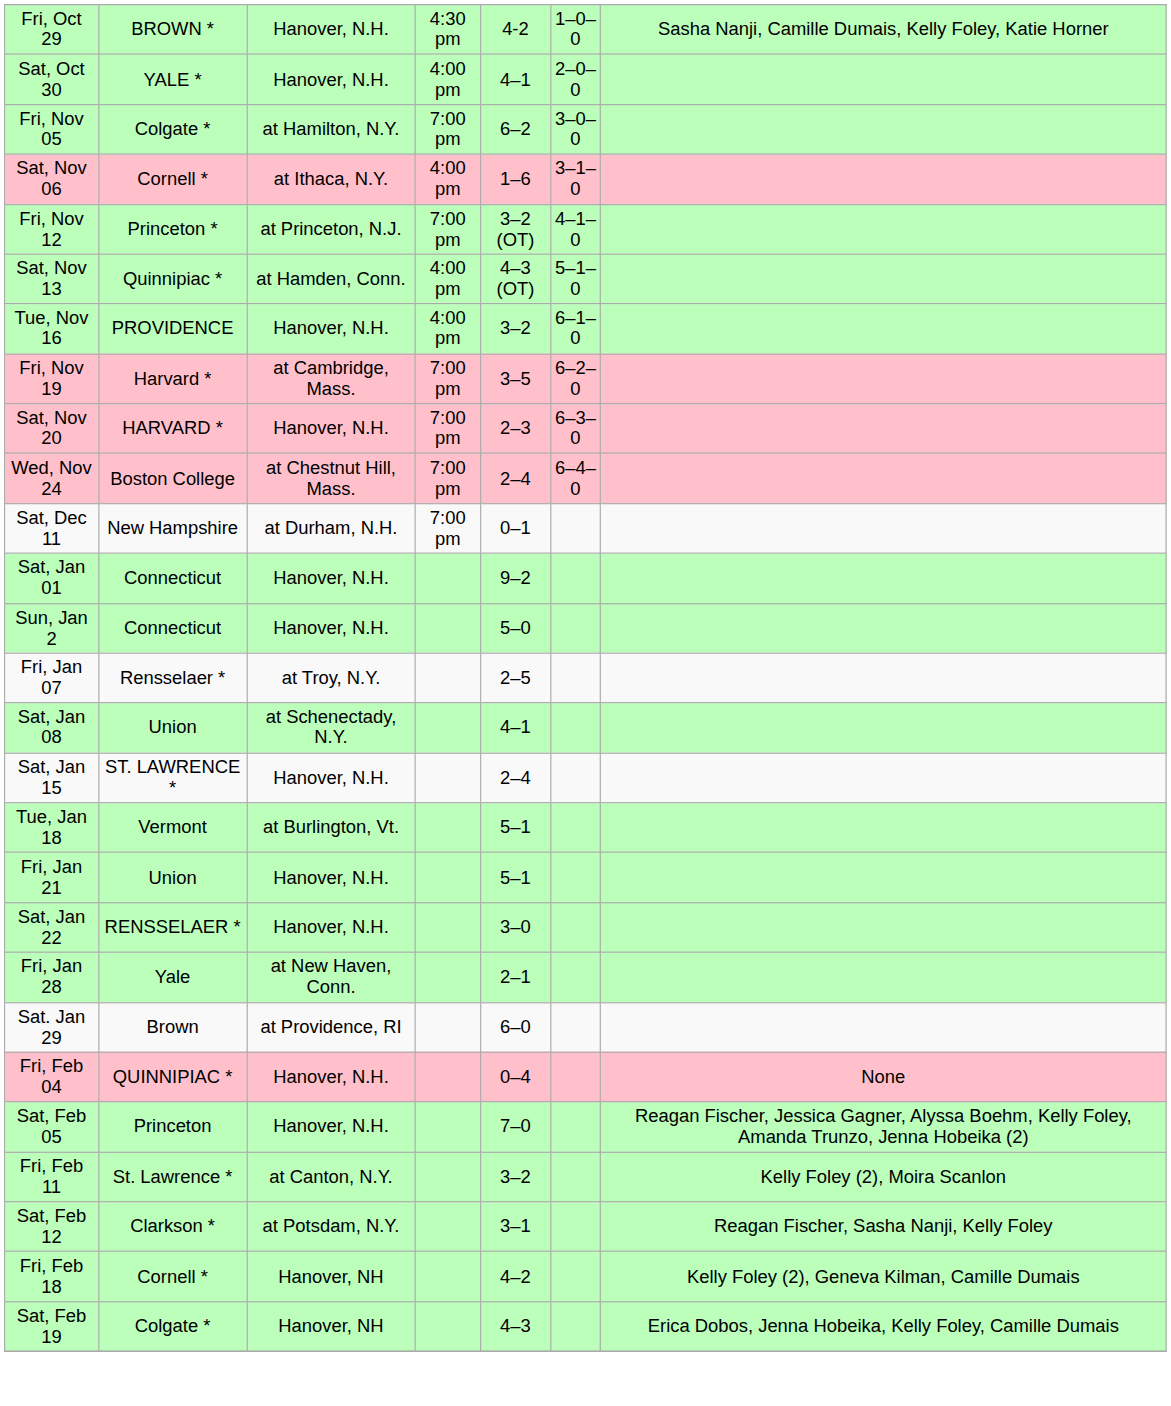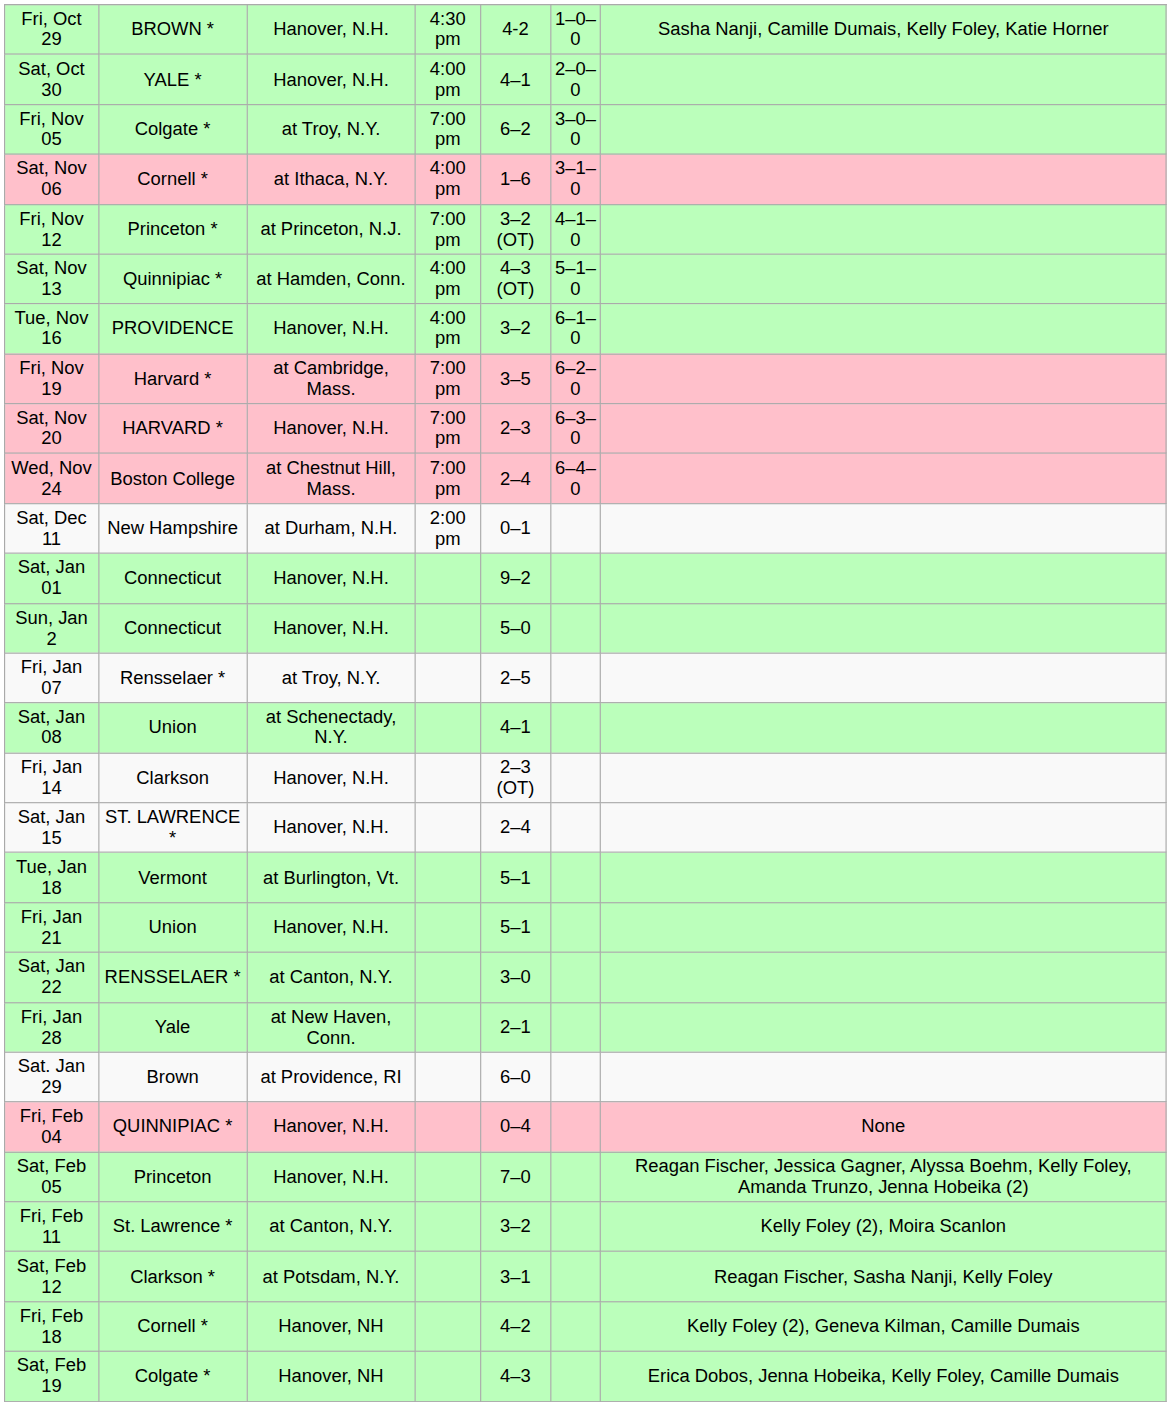 <table class="wikitable" style="width:80%;">
 <tr>
 </tr>
 <tr style="text-align:center;" bgcolor="bbffbb">
 <td>Fri, Oct 29</td>
 <td>BROWN *</td>
 <td>Hanover, N.H.</td>
 <td>4:30 pm</td>
 <td>4-2</td>
 <td>1–0–0</td>
 <td>Sasha Nanji, Camille Dumais, Kelly Foley, Katie Horner</td>
 </tr>
 <tr style="text-align:center;" bgcolor="bbffbb">
 <td>Sat, Oct 30</td>
 <td>YALE *</td>
 <td>Hanover, N.H.</td>
 <td>4:00 pm</td>
 <td>4–1</td>
 <td>2–0–0</td>
 <td></td>
 </tr>
 <tr style="text-align:center;" bgcolor="bbffbb">
 <td>Fri, Nov 05</td>
 <td>Colgate *</td>
-<td>at Hamilton, N.Y.</td>
+<td>at Troy, N.Y.</td>
 <td>7:00 pm</td>
 <td>6–2</td>
 <td>3–0–0</td>
 <td></td>
 </tr>
 <tr style="text-align:center;" bgcolor="pink">
 <td>Sat, Nov 06</td>
 <td>Cornell *</td>
 <td>at Ithaca, N.Y.</td>
 <td>4:00 pm</td>
 <td>1–6</td>
 <td>3–1–0</td>
 <td></td>
 </tr>
 <tr style="text-align:center;" bgcolor="bbffbb">
 <td>Fri, Nov 12</td>
 <td>Princeton *</td>
 <td>at Princeton, N.J.</td>
 <td>7:00 pm</td>
 <td>3–2 (OT)</td>
 <td>4–1–0</td>
 <td></td>
 </tr>
 <tr style="text-align:center;" bgcolor="bbffbb">
 <td>Sat, Nov 13</td>
 <td>Quinnipiac *</td>
 <td>at Hamden, Conn.</td>
 <td>4:00 pm</td>
 <td>4–3 (OT)</td>
 <td>5–1–0</td>
 <td></td>
 </tr>
 <tr style="text-align:center;" bgcolor="bbffbb">
 <td>Tue, Nov 16</td>
 <td>PROVIDENCE</td>
 <td>Hanover, N.H.</td>
 <td>4:00 pm</td>
 <td>3–2</td>
 <td>6–1–0</td>
 <td></td>
 </tr>
 <tr style="text-align:center;" bgcolor="pink">
 <td>Fri, Nov 19</td>
 <td>Harvard *</td>
 <td>at Cambridge, Mass.</td>
 <td>7:00 pm</td>
 <td>3–5</td>
 <td>6–2–0</td>
 <td></td>
 </tr>
 <tr style="text-align:center;" bgcolor="pink">
 <td>Sat, Nov 20</td>
 <td>HARVARD *</td>
 <td>Hanover, N.H.</td>
 <td>7:00 pm</td>
 <td>2–3</td>
 <td>6–3–0</td>
 <td></td>
 </tr>
 <tr style="text-align:center;" bgcolor="pink">
 <td>Wed, Nov 24</td>
 <td>Boston College</td>
 <td>at Chestnut Hill, Mass.</td>
 <td>7:00 pm</td>
 <td>2–4</td>
 <td>6–4–0</td>
 <td></td>
 </tr>
 <tr style="text-align:center;" bgcolor="">
 <td>Sat, Dec 11</td>
 <td>New Hampshire</td>
 <td>at Durham, N.H.</td>
-<td>7:00 pm</td>
+<td>2:00 pm</td>
 <td>0–1</td>
 <td></td>
 <td></td>
 </tr>
 <tr style="text-align:center;" bgcolor="bbffbb">
 <td>Sat, Jan 01</td>
 <td>Connecticut</td>
 <td>Hanover, N.H.</td>
 <td></td>
 <td>9–2</td>
 <td></td>
 <td></td>
 </tr>
 <tr style="text-align:center;" bgcolor="bbffbb">
 <td>Sun, Jan 2</td>
 <td>Connecticut</td>
 <td>Hanover, N.H.</td>
 <td></td>
 <td>5–0</td>
 <td></td>
 <td></td>
 </tr>
 <tr style="text-align:center;" bgcolor="">
 <td>Fri, Jan 07</td>
 <td>Rensselaer *</td>
 <td>at Troy, N.Y.</td>
 <td></td>
 <td>2–5</td>
 <td></td>
 <td></td>
 </tr>
 <tr style="text-align:center;" bgcolor="bbffbb">
 <td>Sat, Jan 08</td>
 <td>Union</td>
 <td>at Schenectady, N.Y.</td>
 <td></td>
 <td>4–1</td>
 <td></td>
 <td></td>
 </tr>
 <tr style="text-align:center;" bgcolor="">
+<td>Fri, Jan 14</td>
+<td>Clarkson</td>
+<td>Hanover, N.H.</td>
+<td></td>
+<td>2–3 (OT)</td>
+<td></td>
+<td></td>
+</tr>
+<tr style="text-align:center;" bgcolor="">
 <td>Sat, Jan 15</td>
 <td>ST. LAWRENCE *</td>
 <td>Hanover, N.H.</td>
 <td></td>
 <td>2–4</td>
 <td></td>
 <td></td>
 </tr>
 <tr style="text-align:center;" bgcolor="bbffbb">
 <td>Tue, Jan 18</td>
 <td>Vermont</td>
 <td>at Burlington, Vt.</td>
 <td></td>
 <td>5–1</td>
 <td></td>
 <td></td>
 </tr>
 <tr style="text-align:center;" bgcolor="bbffbb">
 <td>Fri, Jan 21</td>
 <td>Union</td>
 <td>Hanover, N.H.</td>
 <td></td>
 <td>5–1</td>
 <td></td>
 <td></td>
 </tr>
 <tr style="text-align:center;" bgcolor="bbffbb">
 <td>Sat, Jan 22</td>
 <td>RENSSELAER *</td>
-<td>Hanover, N.H.</td>
+<td>at Canton, N.Y.</td>
 <td></td>
 <td>3–0</td>
 <td></td>
 <td></td>
 </tr>
 <tr style="text-align:center;" bgcolor="bbffbb">
 <td>Fri, Jan 28</td>
 <td>Yale</td>
 <td>at New Haven, Conn.</td>
 <td></td>
 <td>2–1</td>
 <td></td>
 <td></td>
 </tr>
 <tr style="text-align:center;" bgcolor="">
 <td>Sat. Jan 29</td>
 <td>Brown</td>
 <td>at Providence, RI</td>
 <td></td>
 <td>6–0</td>
 <td></td>
 <td></td>
 </tr>
 <tr style="text-align:center;" bgcolor="pink">
 <td>Fri, Feb 04</td>
 <td>QUINNIPIAC *</td>
 <td>Hanover, N.H.</td>
 <td></td>
 <td>0–4</td>
 <td></td>
 <td>None</td>
 </tr>
 <tr style="text-align:center;" bgcolor="bbffbb">
 <td>Sat, Feb 05</td>
 <td>Princeton</td>
 <td>Hanover, N.H.</td>
 <td></td>
 <td>7–0</td>
 <td></td>
 <td>Reagan Fischer, Jessica Gagner, Alyssa Boehm, Kelly Foley, Amanda Trunzo, Jenna Hobeika (2)</td>
 </tr>
 <tr style="text-align:center;" bgcolor="bbffbb">
 <td>Fri, Feb 11</td>
 <td>St. Lawrence *</td>
 <td>at Canton, N.Y.</td>
 <td></td>
 <td>3–2</td>
 <td></td>
 <td>Kelly Foley (2), Moira Scanlon</td>
 </tr>
 <tr style="text-align:center;" bgcolor="bbffbb">
 <td>Sat, Feb 12</td>
 <td>Clarkson *</td>
 <td>at Potsdam, N.Y.</td>
 <td></td>
 <td>3–1</td>
 <td></td>
 <td>Reagan Fischer, Sasha Nanji, Kelly Foley</td>
 </tr>
 <tr style="text-align:center;" bgcolor="bbffbb">
 <td>Fri, Feb 18</td>
 <td>Cornell *</td>
 <td>Hanover, NH</td>
 <td></td>
 <td>4–2</td>
 <td></td>
 <td>Kelly Foley (2), Geneva Kilman, Camille Dumais</td>
 </tr>
 <tr style="text-align:center;" bgcolor="bbffbb">
 <td>Sat, Feb 19</td>
 <td>Colgate *</td>
 <td>Hanover, NH</td>
 <td></td>
 <td>4–3</td>
 <td></td>
 <td>Erica Dobos, Jenna Hobeika, Kelly Foley, Camille Dumais</td>
 </tr>
 <tr style="text-align:center;" bgcolor="">
 </tr>
 </table>
